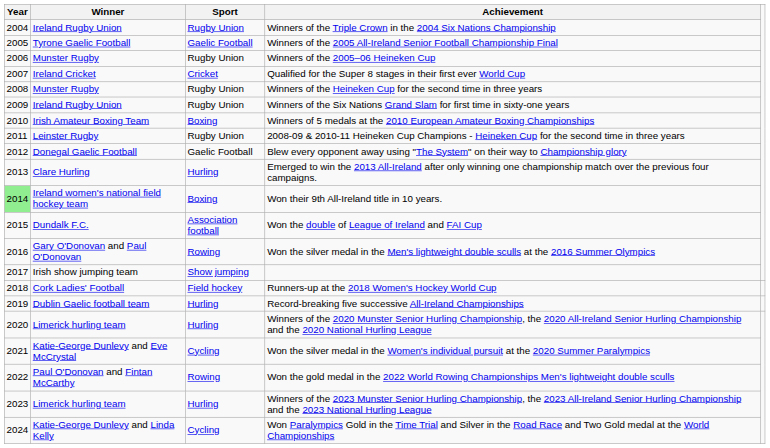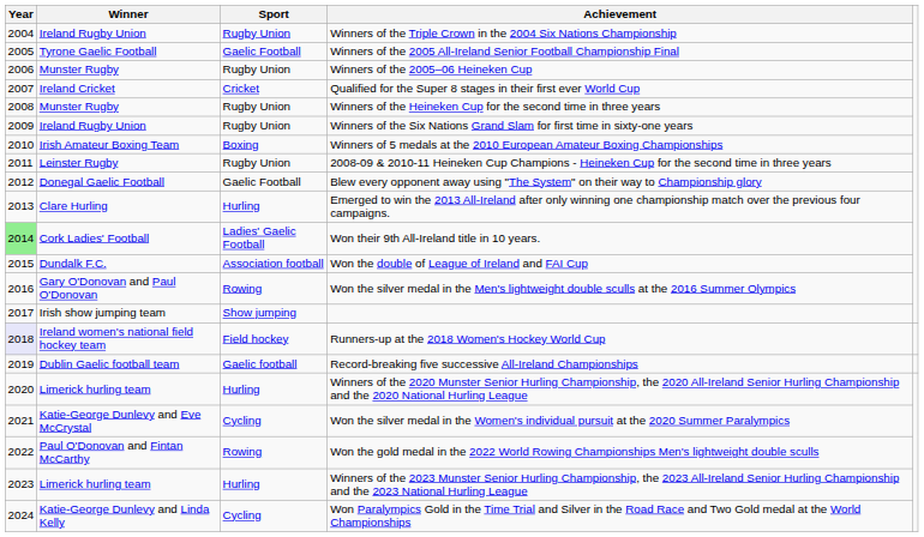 <table class="wikitable">
 <tr>
 <th>Year</th>
 <th>Winner</th>
 <th>Sport</th>
 <th>Achievement</th>
 </tr>
 <tr>
 <td>2004</td>
 <td><a href='#'>Ireland Rugby Union</a></td>
 <td><a href='#'>Rugby Union</a></td>
 <td>Winners of the <a href='#'>Triple Crown</a> in the <a href='#'>2004 Six Nations Championship</a></td>
 </tr>
 <tr>
 <td>2005</td>
 <td><a href='#'>Tyrone Gaelic Football</a></td>
 <td><a href='#'>Gaelic Football</a></td>
 <td>Winners of the <a href='#'>2005 All-Ireland Senior Football Championship Final</a></td>
 </tr>
 <tr>
 <td>2006</td>
 <td><a href='#'>Munster Rugby</a></td>
 <td>Rugby Union</td>
 <td>Winners of the <a href='#'>2005–06 Heineken Cup</a></td>
 </tr>
 <tr>
 <td>2007</td>
 <td><a href='#'>Ireland Cricket</a></td>
 <td><a href='#'>Cricket</a></td>
 <td>Qualified for the Super 8 stages in their first ever <a href='#'>World Cup</a></td>
 </tr>
 <tr>
 <td>2008</td>
 <td><a href='#'>Munster Rugby</a></td>
 <td>Rugby Union</td>
 <td>Winners of the <a href='#'>Heineken Cup</a> for the second time in three years</td>
 </tr>
 <tr>
 <td>2009</td>
 <td><a href='#'>Ireland Rugby Union</a></td>
 <td>Rugby Union</td>
 <td>Winners of the Six Nations <a href='#'>Grand Slam</a> for first time in sixty-one years</td>
 </tr>
 <tr>
 <td>2010</td>
 <td><a href='#'>Irish Amateur Boxing Team</a></td>
 <td><a href='#'>Boxing</a></td>
 <td>Winners of 5 medals at the <a href='#'>2010 European Amateur Boxing Championships</a></td>
 </tr>
 <tr>
 <td>2011</td>
 <td><a href='#'>Leinster Rugby</a></td>
 <td>Rugby Union</td>
 <td>2008-09 & 2010-11 Heineken Cup Champions - <a href='#'>Heineken Cup</a> for the second time in three years</td>
 </tr>
 <tr>
 <td>2012</td>
 <td><a href='#'>Donegal Gaelic Football</a></td>
 <td>Gaelic Football</td>
 <td>Blew every opponent away using "<a href='#'>The System</a>" on their way to <a href='#'>Championship glory</a></td>
 </tr>
 <tr>
 <td>2013</td>
 <td><a href='#'>Clare Hurling</a></td>
 <td><a href='#'>Hurling</a></td>
 <td>Emerged to win the <a href='#'>2013 All-Ireland</a> after only winning one championship match over the previous four campaigns.</td>
 </tr>
 <tr>
 <td style="background: lightgreen;">2014</td>
-<td><a href='#'>Ireland women's national field hockey team</a></td>
-<td><a href='#'>Boxing</a></td>
+<td><a href='#'>Cork Ladies' Football</a></td>
+<td><a href='#'>Ladies' Gaelic Football</a></td>
 <td>Won their 9th All-Ireland title in 10 years.</td>
 </tr>
 <tr>
 <td>2015</td>
 <td><a href='#'>Dundalk F.C.</a></td>
 <td><a href='#'>Association football</a></td>
 <td>Won the <a href='#'>double</a> of <a href='#'>League of Ireland</a> and <a href='#'>FAI Cup</a></td>
 </tr>
 <tr>
 <td>2016</td>
 <td><a href='#'>Gary O'Donovan</a> and <a href='#'>Paul O'Donovan</a></td>
 <td><a href='#'>Rowing</a></td>
 <td>Won the silver medal in the <a href='#'>Men's lightweight double sculls</a> at the <a href='#'>2016 Summer Olympics</a></td>
 </tr>
 <tr>
 <td>2017</td>
 <td>Irish show jumping team</td>
 <td><a href='#'>Show jumping</a></td>
 <td></td>
 </tr>
 <tr>
-<td>2018</td>
-<td><a href='#'>Cork Ladies' Football</a></td>
+<td style="background: lavender;">2018</td>
+<td><a href='#'>Ireland women's national field hockey team</a></td>
 <td><a href='#'>Field hockey</a></td>
 <td>Runners-up at the <a href='#'>2018 Women's Hockey World Cup</a></td>
 <td></td>
 </tr>
 <tr>
 <td>2019</td>
 <td><a href='#'>Dublin Gaelic football team</a></td>
-<td><a href='#'>Hurling</a></td>
+<td><a href='#'>Gaelic football</a></td>
 <td>Record-breaking five successive <a href='#'>All-Ireland Championships</a></td>
 <td></td>
 </tr>
 <tr>
 <td>2020</td>
 <td><a href='#'>Limerick hurling team</a></td>
 <td><a href='#'>Hurling</a></td>
 <td>Winners of the <a href='#'>2020 Munster Senior Hurling Championship</a>, the <a href='#'>2020 All-Ireland Senior Hurling Championship</a> and the <a href='#'>2020 National Hurling League</a></td>
 </tr>
 <tr>
 <td>2021</td>
 <td><a href='#'>Katie-George Dunlevy</a> and <a href='#'>Eve McCrystal</a></td>
 <td><a href='#'>Cycling</a></td>
 <td>Won the silver medal in the <a href='#'>Women's individual pursuit</a> at the <a href='#'>2020 Summer Paralympics</a></td>
 </tr>
 <tr>
 <td>2022</td>
 <td><a href='#'>Paul O'Donovan</a> and <a href='#'>Fintan McCarthy</a></td>
 <td><a href='#'>Rowing</a></td>
 <td>Won the gold medal in the <a href='#'>2022 World Rowing Championships Men's lightweight double sculls</a></td>
 </tr>
 <tr>
 <td>2023</td>
 <td><a href='#'>Limerick hurling team</a></td>
 <td><a href='#'>Hurling</a></td>
 <td>Winners of the <a href='#'>2023 Munster Senior Hurling Championship</a>, the <a href='#'>2023 All-Ireland Senior Hurling Championship</a> and the <a href='#'>2023 National Hurling League</a></td>
 </tr>
 <tr>
 <td>2024</td>
 <td><a href='#'>Katie-George Dunlevy</a> and <a href='#'>Linda Kelly</a></td>
 <td><a href='#'>Cycling</a></td>
 <td>Won <a href='#'>Paralympics</a> Gold in the <a href='#'>Time Trial</a> and Silver in the <a href='#'>Road Race</a> and Two Gold medal at the <a href='#'>World Championships</a></td>
 </tr>
 </table>
